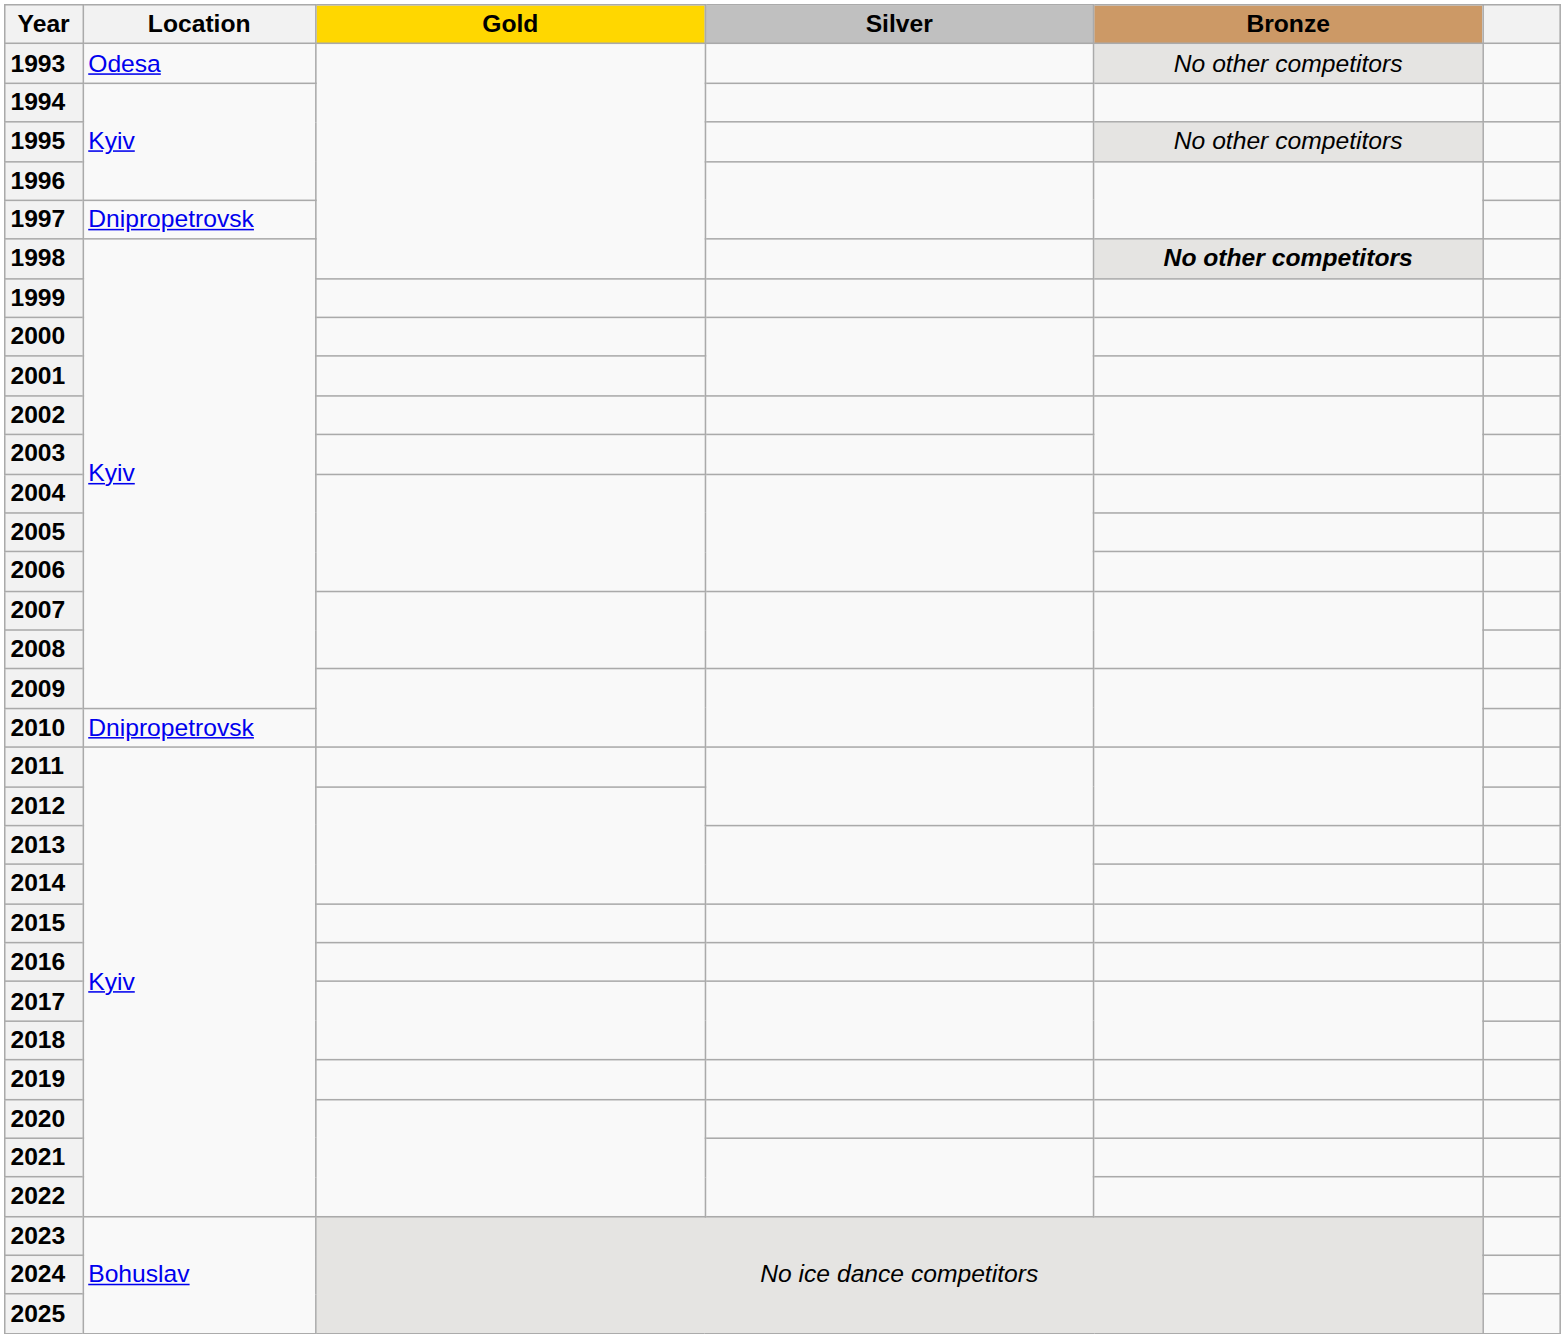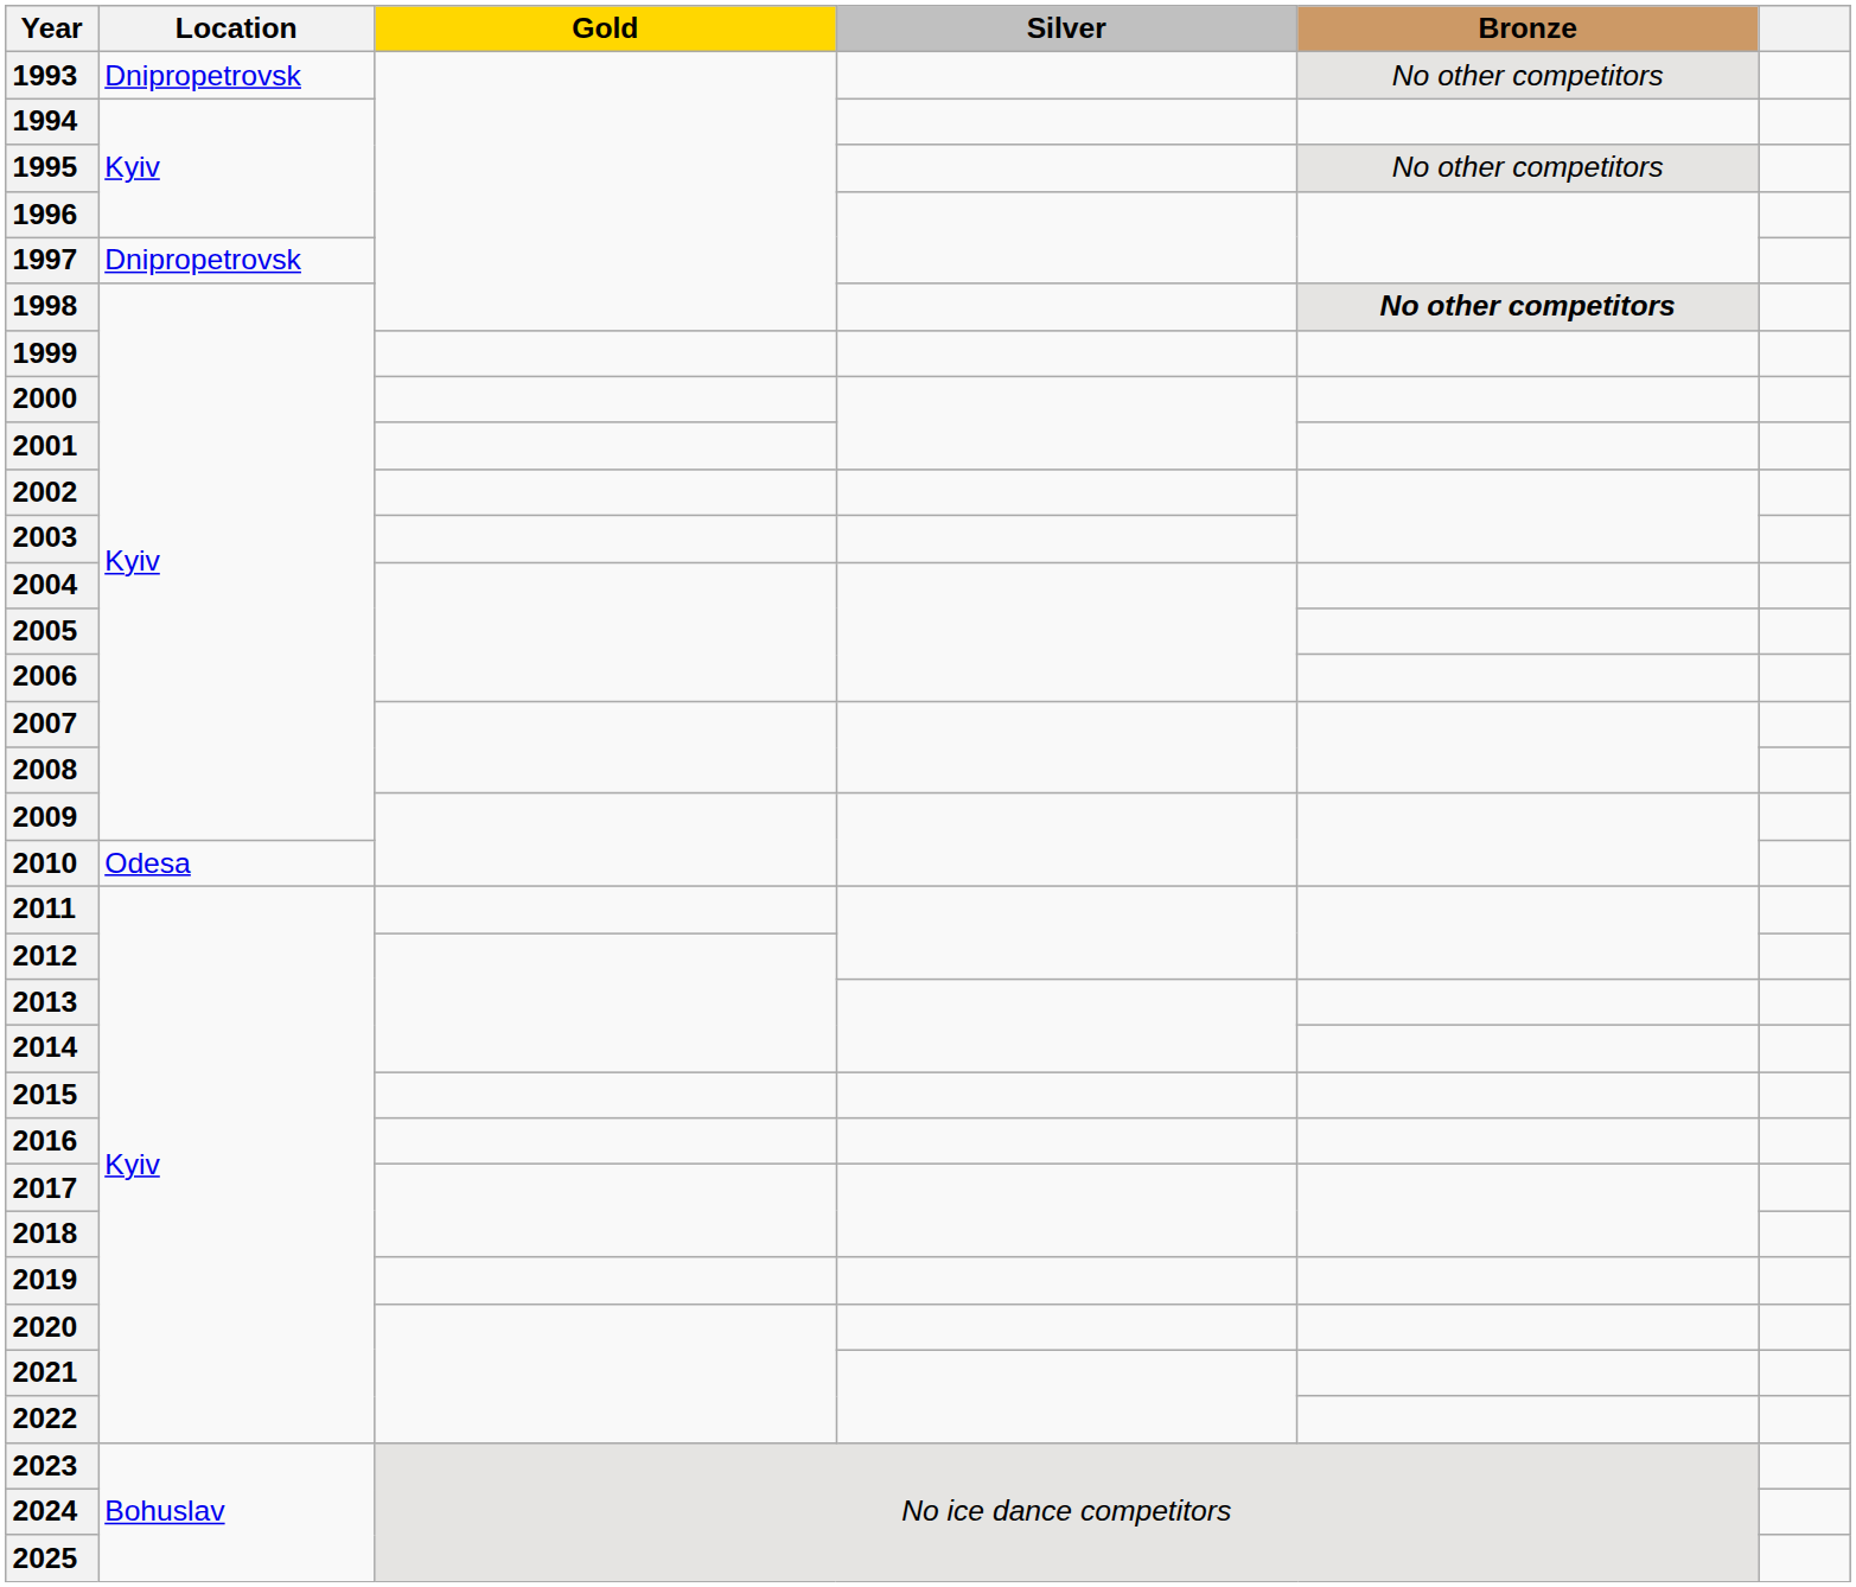 <table class="wikitable unsortable" style="text-align:left; width:80%">
 <tr>
 <th scope="col" style="text-align:center; width:5%">Year</th>
 <th scope="col" style="text-align:center; width:15%">Location</th>
 <th scope="col" style="text-align:center; width:25%; background:gold">Gold</th>
 <th scope="col" style="text-align:center; width:25%; background:silver">Silver</th>
 <th scope="col" style="text-align:center; width:25%; background:#c96">Bronze</th>
 <th scope="col" style="text-align:center; width:5%"></th>
 </tr>
 <tr>
 <th scope="row" style="text-align:left">1993</th>
-<td><a href='#'>Odesa</a></td>
+<td><a href='#'>Dnipropetrovsk</a></td>
 <td rowspan="6"></td>
 <td></td>
 <td align=center bgcolor="e5e4e2"><em>No other competitors</em></td>
 <td></td>
 </tr>
 <tr>
 <th scope="row" style="text-align:left">1994</th>
 <td rowspan="3"><a href='#'>Kyiv</a></td>
 <td></td>
 <td></td>
 <td></td>
 </tr>
 <tr>
 <th scope="row" style="text-align:left">1995</th>
 <td></td>
 <td align=center bgcolor="e5e4e2"><em>No other competitors</em></td>
 <td></td>
 </tr>
 <tr>
 <th scope="row" style="text-align:left">1996</th>
 <td rowspan="2"></td>
 <td rowspan="2"></td>
 <td></td>
 </tr>
 <tr>
 <th scope="row" style="text-align:left">1997</th>
 <td><a href='#'>Dnipropetrovsk</a></td>
 <td></td>
 </tr>
 <tr>
 <th scope="row" style="text-align:left">1998</th>
 <td rowspan="12"><a href='#'>Kyiv</a></td>
 <td></td>
 <td align=center bgcolor="e5e4e2"><strong><em>No other competitors</em></strong></td>
 <td></td>
 </tr>
 <tr>
 <th scope="row" style="text-align:left">1999</th>
 <td></td>
 <td></td>
 <td></td>
 <td></td>
 </tr>
 <tr>
 <th scope="row" style="text-align:left">2000</th>
 <td></td>
 <td rowspan="2"></td>
 <td></td>
 <td></td>
 </tr>
 <tr>
 <th scope="row" style="text-align:left">2001</th>
 <td></td>
 <td></td>
 <td></td>
 </tr>
 <tr>
 <th scope="row" style="text-align:left">2002</th>
 <td></td>
 <td></td>
 <td rowspan="2"></td>
 <td></td>
 </tr>
 <tr>
 <th scope="row" style="text-align:left">2003</th>
 <td></td>
 <td></td>
 <td></td>
 </tr>
 <tr>
 <th scope="row" style="text-align:left">2004</th>
 <td rowspan="3"></td>
 <td rowspan="3"></td>
 <td></td>
 <td></td>
 </tr>
 <tr>
 <th scope="row" style="text-align:left">2005</th>
 <td></td>
 <td></td>
 </tr>
 <tr>
 <th scope="row" style="text-align:left">2006</th>
 <td></td>
 <td></td>
 </tr>
 <tr>
 <th scope="row" style="text-align:left">2007</th>
 <td rowspan="2"></td>
 <td rowspan="2"></td>
 <td rowspan="2"></td>
 <td></td>
 </tr>
 <tr>
 <th scope="row" style="text-align:left">2008</th>
 <td></td>
 </tr>
 <tr>
 <th scope="row" style="text-align:left">2009</th>
 <td rowspan="2"></td>
 <td rowspan="2"></td>
 <td rowspan="2"></td>
 <td></td>
 </tr>
 <tr>
 <th scope="row" style="text-align:left">2010</th>
-<td><a href='#'>Dnipropetrovsk</a></td>
+<td><a href='#'>Odesa</a></td>
 <td></td>
 </tr>
 <tr>
 <th scope="row" style="text-align:left">2011</th>
 <td rowspan="12"><a href='#'>Kyiv</a></td>
 <td></td>
 <td rowspan="2"></td>
 <td rowspan="2"></td>
 <td></td>
 </tr>
 <tr>
 <th scope="row" style="text-align:left">2012</th>
 <td rowspan="3"></td>
 <td></td>
 </tr>
 <tr>
 <th scope="row" style="text-align:left">2013</th>
 <td rowspan="2"></td>
 <td></td>
 <td></td>
 </tr>
 <tr>
 <th scope="row" style="text-align:left">2014</th>
 <td></td>
 <td></td>
 </tr>
 <tr>
 <th scope="row" style="text-align:left">2015</th>
 <td></td>
 <td></td>
 <td></td>
 <td></td>
 </tr>
 <tr>
 <th scope="row" style="text-align:left">2016</th>
 <td></td>
 <td></td>
 <td></td>
 <td></td>
 </tr>
 <tr>
 <th scope="row" style="text-align:left">2017</th>
 <td rowspan="2"></td>
 <td rowspan="2"></td>
 <td rowspan="2"></td>
 <td></td>
 </tr>
 <tr>
 <th scope="row" style="text-align:left">2018</th>
 <td></td>
 </tr>
 <tr>
 <th scope="row" style="text-align:left">2019</th>
 <td></td>
 <td></td>
 <td></td>
 <td></td>
 </tr>
 <tr>
 <th scope="row" style="text-align:left">2020</th>
 <td rowspan="3"></td>
 <td></td>
 <td></td>
 <td></td>
 </tr>
 <tr>
 <th scope="row" style="text-align:left">2021</th>
 <td rowspan="2"></td>
 <td></td>
 <td></td>
 </tr>
 <tr>
 <th scope="row" style="text-align:left">2022</th>
 <td></td>
 <td></td>
 </tr>
 <tr>
 <th scope="row" style="text-align:left">2023</th>
 <td rowspan="3"><a href='#'>Bohuslav</a></td>
 <td colspan="3" rowspan="3" align="center" bgcolor="e5e4e2"><em>No ice dance competitors</em></td>
 <td></td>
 </tr>
 <tr>
 <th scope="row" style="text-align:left">2024</th>
 <td></td>
 </tr>
 <tr>
 <th scope="row" style="text-align:left">2025</th>
 <td></td>
 </tr>
 </table>
